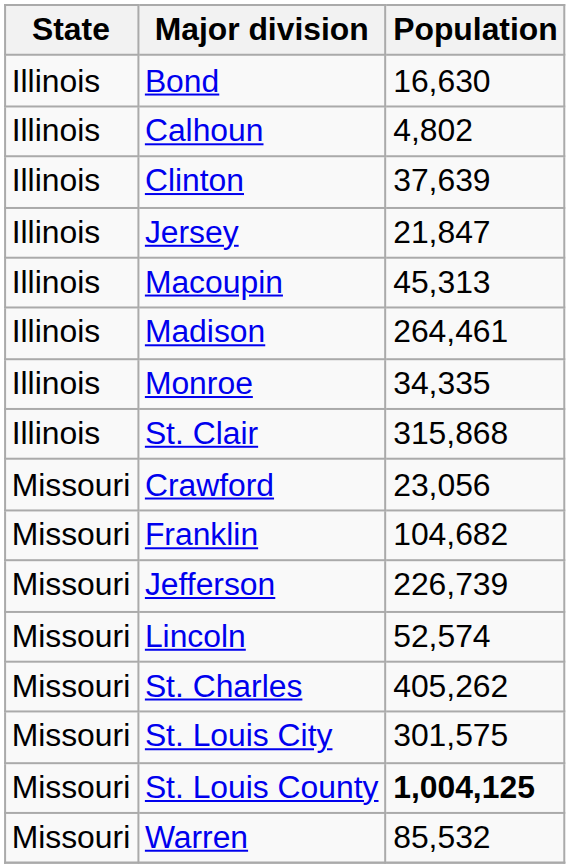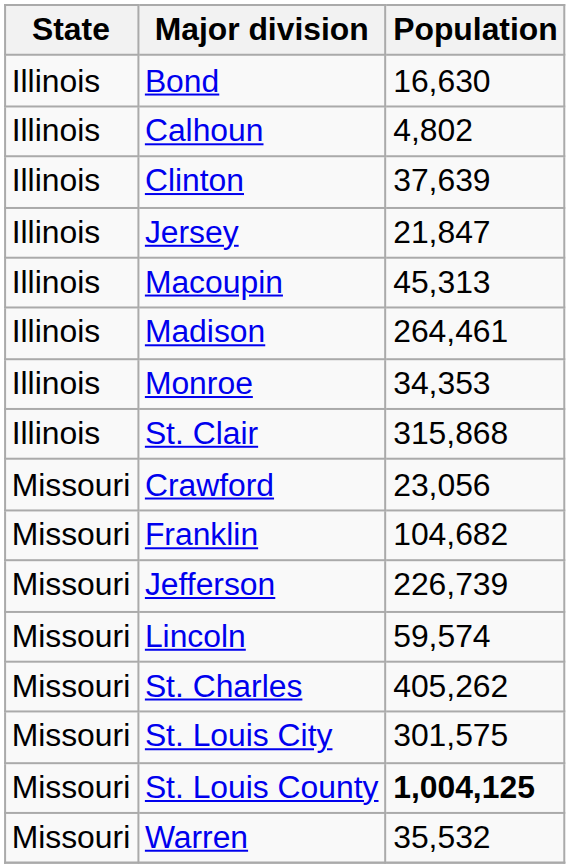 <table class="wikitable sortable collapsible" style="margin: 1em auto 1em auto;">
 <tr>
 <th>State</th>
 <th>Major division</th>
 <th>Population</th>
 </tr>
 <tr>
 <td>Illinois</td>
 <td><a href='#'>Bond</a></td>
 <td>16,630</td>
 </tr>
 <tr>
 <td>Illinois</td>
 <td><a href='#'>Calhoun</a></td>
 <td>4,802</td>
 </tr>
 <tr>
 <td>Illinois</td>
 <td><a href='#'>Clinton</a></td>
 <td>37,639</td>
 </tr>
 <tr>
 <td>Illinois</td>
 <td><a href='#'>Jersey</a></td>
 <td>21,847</td>
 </tr>
 <tr>
 <td>Illinois</td>
 <td><a href='#'>Macoupin</a></td>
 <td>45,313</td>
 </tr>
 <tr>
 <td>Illinois</td>
 <td><a href='#'>Madison</a></td>
 <td>264,461</td>
 </tr>
 <tr>
 <td>Illinois</td>
 <td><a href='#'>Monroe</a></td>
-<td>34,335</td>
+<td>34,353</td>
 </tr>
 <tr>
 <td>Illinois</td>
 <td><a href='#'>St. Clair</a></td>
 <td>315,868</td>
 </tr>
 <tr>
 <td>Missouri</td>
 <td><a href='#'>Crawford</a></td>
 <td>23,056</td>
 </tr>
 <tr>
 <td>Missouri</td>
 <td><a href='#'>Franklin</a></td>
 <td>104,682</td>
 </tr>
 <tr>
 <td>Missouri</td>
 <td><a href='#'>Jefferson</a></td>
 <td>226,739</td>
 </tr>
 <tr>
 <td>Missouri</td>
 <td><a href='#'>Lincoln</a></td>
-<td>52,574</td>
+<td>59,574</td>
 </tr>
 <tr>
 <td>Missouri</td>
 <td><a href='#'>St. Charles</a></td>
 <td>405,262</td>
 </tr>
 <tr>
 <td>Missouri</td>
 <td><a href='#'>St. Louis City</a></td>
 <td>301,575</td>
 </tr>
 <tr>
 <td>Missouri</td>
 <td><a href='#'>St. Louis County</a></td>
 <td><strong>1,004,125</strong></td>
 </tr>
 <tr>
 <td>Missouri</td>
 <td><a href='#'>Warren</a></td>
-<td>85,532</td>
+<td>35,532</td>
 </tr>
 <tr>
 </tr>
 </table>
